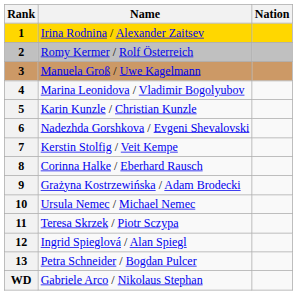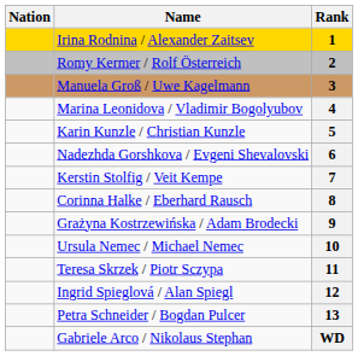 <table class="wikitable">
 <tr>
+<th>Nation</th>
+<th>Name</th>
 <th>Rank</th>
-<th>Name</th>
-<th>Nation</th>
 </tr>
 <tr bgcolor="gold">
+<td></td>
+<td><a href='#'>Irina Rodnina</a> / <a href='#'>Alexander Zaitsev</a></td>
 <td align="center"><strong>1</strong></td>
-<td><a href='#'>Irina Rodnina</a> / <a href='#'>Alexander Zaitsev</a></td>
-<td></td>
 </tr>
 <tr bgcolor="silver">
+<td></td>
+<td><a href='#'>Romy Kermer</a> / <a href='#'>Rolf Österreich</a></td>
 <td align="center"><strong>2</strong></td>
-<td><a href='#'>Romy Kermer</a> / <a href='#'>Rolf Österreich</a></td>
-<td></td>
 </tr>
 <tr bgcolor="cc9966">
+<td></td>
+<td><a href='#'>Manuela Groß</a> / <a href='#'>Uwe Kagelmann</a></td>
 <td align="center"><strong>3</strong></td>
-<td><a href='#'>Manuela Groß</a> / <a href='#'>Uwe Kagelmann</a></td>
-<td></td>
 </tr>
 <tr>
+<td></td>
+<td><a href='#'>Marina Leonidova</a> / <a href='#'>Vladimir Bogolyubov</a></td>
 <th>4</th>
-<td><a href='#'>Marina Leonidova</a> / <a href='#'>Vladimir Bogolyubov</a></td>
-<td></td>
 </tr>
 <tr>
+<td></td>
+<td><a href='#'>Karin Kunzle</a> / <a href='#'>Christian Kunzle</a></td>
 <th>5</th>
-<td><a href='#'>Karin Kunzle</a> / <a href='#'>Christian Kunzle</a></td>
-<td></td>
 </tr>
 <tr>
+<td></td>
+<td><a href='#'>Nadezhda Gorshkova</a> / <a href='#'>Evgeni Shevalovski</a></td>
 <th>6</th>
-<td><a href='#'>Nadezhda Gorshkova</a> / <a href='#'>Evgeni Shevalovski</a></td>
-<td></td>
 </tr>
 <tr>
+<td></td>
+<td><a href='#'>Kerstin Stolfig</a> / <a href='#'>Veit Kempe</a></td>
 <th>7</th>
-<td><a href='#'>Kerstin Stolfig</a> / <a href='#'>Veit Kempe</a></td>
-<td></td>
 </tr>
 <tr>
+<td></td>
+<td><a href='#'>Corinna Halke</a> / <a href='#'>Eberhard Rausch</a></td>
 <th>8</th>
-<td><a href='#'>Corinna Halke</a> / <a href='#'>Eberhard Rausch</a></td>
-<td></td>
 </tr>
 <tr>
+<td></td>
+<td><a href='#'>Grażyna Kostrzewińska</a> / <a href='#'>Adam Brodecki</a></td>
 <th>9</th>
-<td><a href='#'>Grażyna Kostrzewińska</a> / <a href='#'>Adam Brodecki</a></td>
-<td></td>
 </tr>
 <tr>
+<td></td>
+<td><a href='#'>Ursula Nemec</a> / <a href='#'>Michael Nemec</a></td>
 <th>10</th>
-<td><a href='#'>Ursula Nemec</a> / <a href='#'>Michael Nemec</a></td>
-<td></td>
 </tr>
 <tr>
+<td></td>
+<td><a href='#'>Teresa Skrzek</a> / <a href='#'>Piotr Sczypa</a></td>
 <th>11</th>
-<td><a href='#'>Teresa Skrzek</a> / <a href='#'>Piotr Sczypa</a></td>
-<td></td>
 </tr>
 <tr>
+<td></td>
+<td><a href='#'>Ingrid Spieglová</a> / <a href='#'>Alan Spiegl</a></td>
 <th>12</th>
-<td><a href='#'>Ingrid Spieglová</a> / <a href='#'>Alan Spiegl</a></td>
-<td></td>
 </tr>
 <tr>
+<td></td>
+<td><a href='#'>Petra Schneider</a> / <a href='#'>Bogdan Pulcer</a></td>
 <th>13</th>
-<td><a href='#'>Petra Schneider</a> / <a href='#'>Bogdan Pulcer</a></td>
-<td></td>
 </tr>
 <tr>
+<td></td>
+<td><a href='#'>Gabriele Arco</a> / <a href='#'>Nikolaus Stephan</a></td>
 <th>WD</th>
-<td><a href='#'>Gabriele Arco</a> / <a href='#'>Nikolaus Stephan</a></td>
-<td></td>
 </tr>
 </table>
